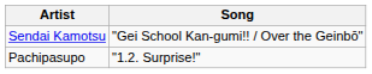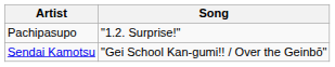 <table class="wikitable">
 <tr>
 <th>Artist</th>
 <th>Song</th>
 </tr>
 <tr>
+<td>Pachipasupo</td>
+<td>"1.2. Surprise!"</td>
+</tr>
+<tr>
 <td><a href='#'>Sendai Kamotsu</a></td>
 <td>"Gei School Kan-gumi!! / Over the Geinbō"</td>
 </tr>
-<tr>
-<td>Pachipasupo</td>
-<td>"1.2. Surprise!"</td>
-</tr>
 </table>
